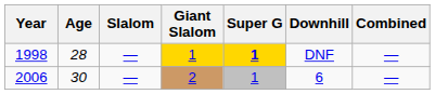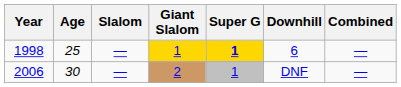 <table class=wikitable style="text-align:center">
 <tr>
 <th>  Year  </th>
 <th> Age </th>
 <th> Slalom </th>
 <th> Giant <br> Slalom </th>
 <th>Super G</th>
 <th>Downhill</th>
 <th>Combined</th>
 </tr>
 <tr>
 <td><a href='#'>1998</a></td>
-<td><em>28</em></td>
+<td><em>25</em></td>
 <td><a href='#'>—</a></td>
 <td style="background:gold;"><a href='#'>1</a></td>
 <td style="background:gold;"><strong><a href='#'>1</a></strong></td>
-<td><a href='#'>DNF</a></td>
+<td><a href='#'>6</a></td>
 <td><a href='#'>—</a></td>
 </tr>
 <tr>
 <td><a href='#'>2006</a></td>
 <td><em>30</em></td>
 <td><a href='#'>—</a></td>
 <td style="background:#cc9966;"><a href='#'>2</a></td>
 <td style="background:silver;"><a href='#'>1</a></td>
-<td><a href='#'>6</a></td>
+<td><a href='#'>DNF</a></td>
 <td><a href='#'>—</a></td>
 </tr>
 </table>
